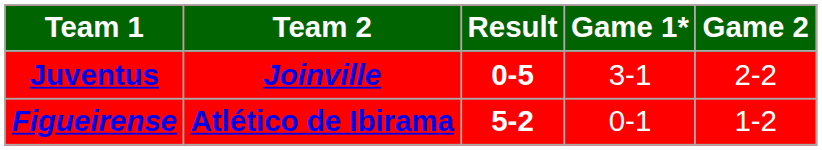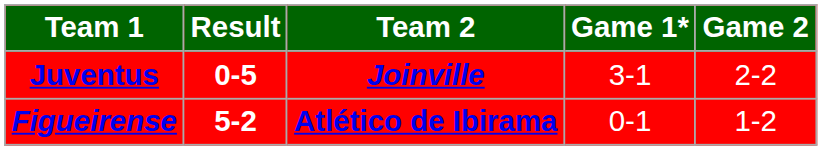 <table class="wikitable" style="text-align:center; color:white; background:#ff0000">
 <tr>
 <th style="background:#006400">Team 1</th>
+<th style="background:#006400">Result</th>
 <th style="background:#006400">Team 2</th>
-<th style="background:#006400">Result</th>
 <th style="background:#006400">Game 1*</th>
 <th style="background:#006400">Game 2</th>
 </tr>
 <tr>
 <td><strong><a href='#'><span>Juventus</span></a></strong></td>
+<td><strong>0-5</strong></td>
 <td><strong><em><a href='#'><span>Joinville</span></a></em></strong></td>
-<td><strong>0-5</strong></td>
 <td>3-1</td>
 <td>2-2</td>
 </tr>
 <tr>
 <td><strong><em><a href='#'><span>Figueirense</span></a></em></strong></td>
+<td><strong>5-2</strong></td>
 <td><strong><a href='#'><span>Atlético de Ibirama</span></a></strong></td>
-<td><strong>5-2</strong></td>
 <td>0-1</td>
 <td>1-2</td>
 </tr>
 </table>
